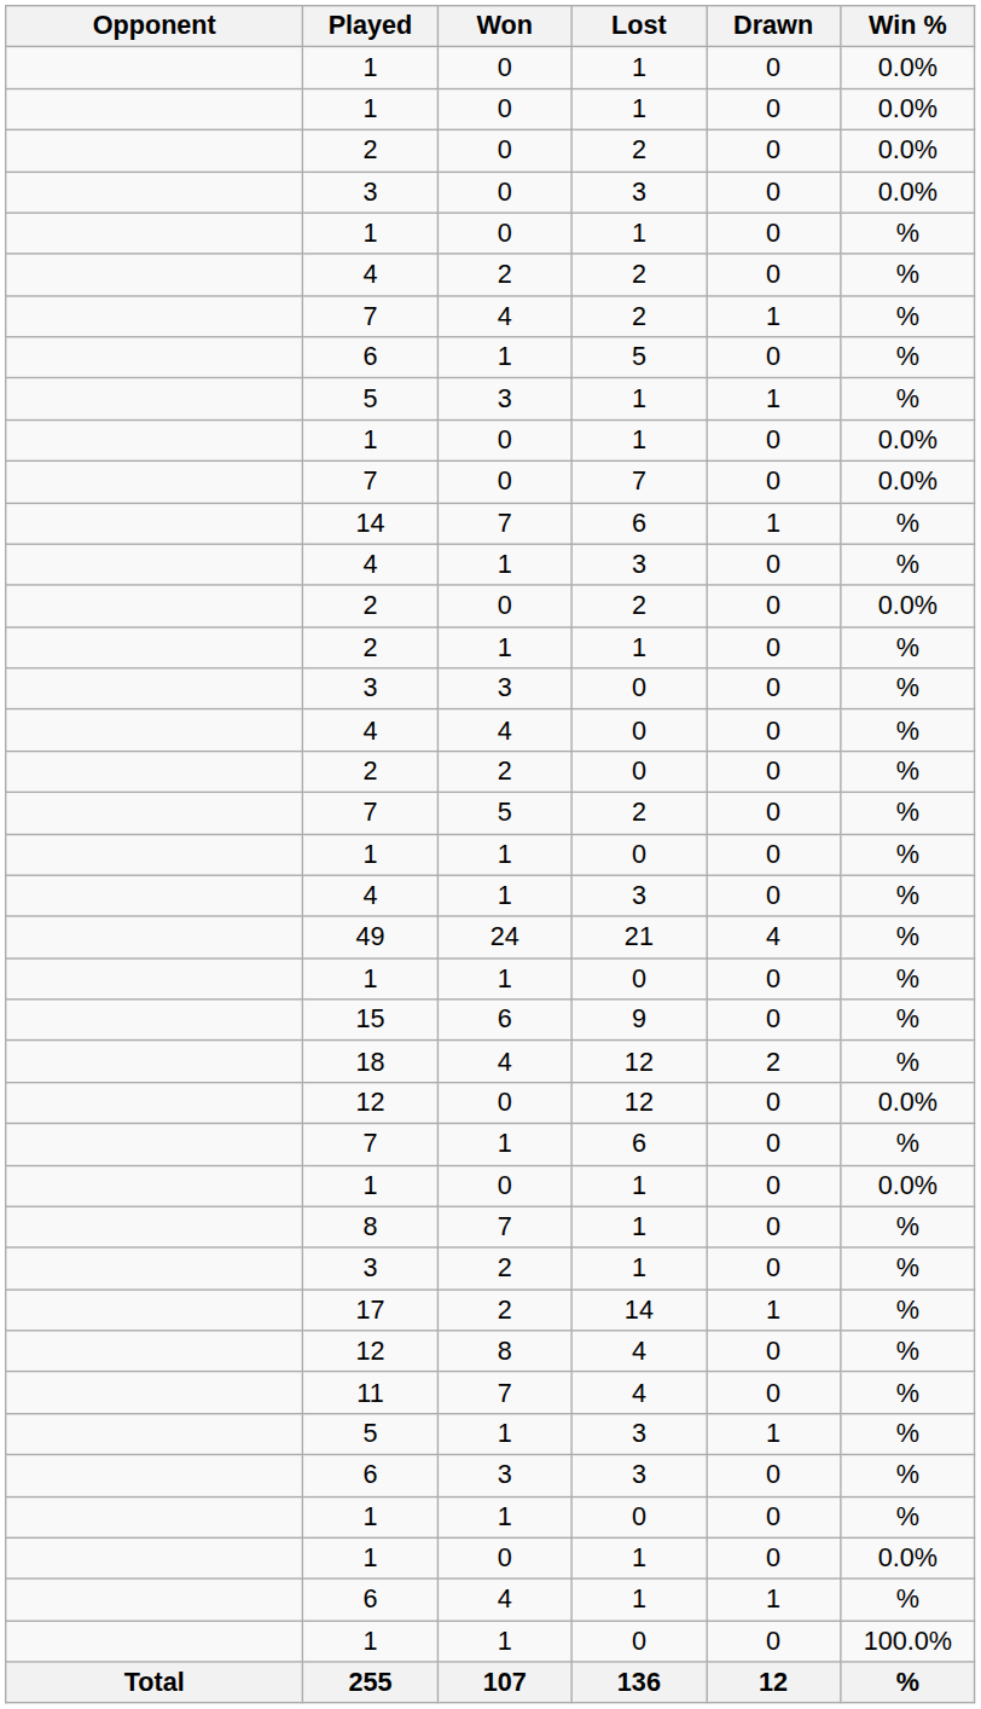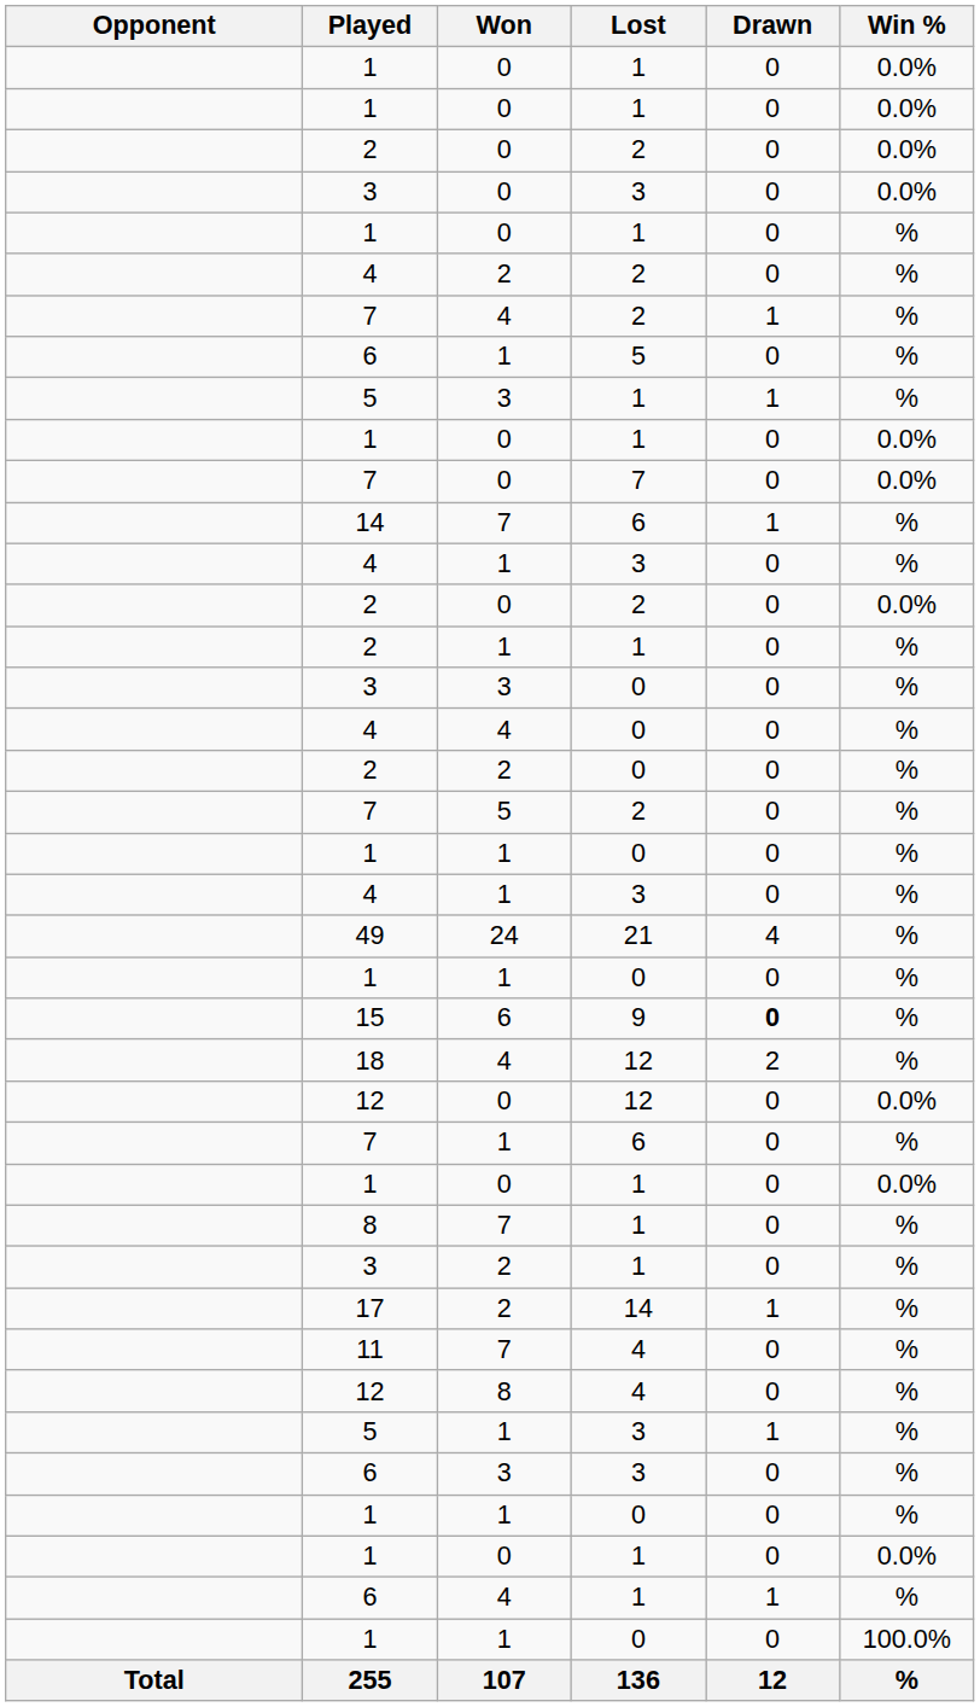 <table class="wikitable sortable" style=text-align:center>
 <tr>
 <th style=width:175px>Opponent</th>
 <th style=width:75px>Played</th>
 <th style=width:75px>Won</th>
 <th style=width:75px>Lost</th>
 <th style=width:75px>Drawn</th>
 <th style=width:75px>Win %</th>
 </tr>
 <tr>
 <td align=left></td>
 <td>1</td>
 <td>0</td>
 <td>1</td>
 <td>0</td>
 <td>0.0%</td>
 </tr>
 <tr>
 <td align=left></td>
 <td>1</td>
 <td>0</td>
 <td>1</td>
 <td>0</td>
 <td>0.0%</td>
 </tr>
 <tr>
 <td align=left></td>
 <td>2</td>
 <td>0</td>
 <td>2</td>
 <td>0</td>
 <td>0.0%</td>
 </tr>
 <tr>
 <td align=left></td>
 <td>3</td>
 <td>0</td>
 <td>3</td>
 <td>0</td>
 <td>0.0%</td>
 </tr>
 <tr>
 <td align=left></td>
 <td>1</td>
 <td>0</td>
 <td>1</td>
 <td>0</td>
 <td>%</td>
 </tr>
 <tr>
 <td align=left></td>
 <td>4</td>
 <td>2</td>
 <td>2</td>
 <td>0</td>
 <td>%</td>
 </tr>
 <tr>
 <td align=left></td>
 <td>7</td>
 <td>4</td>
 <td>2</td>
 <td>1</td>
 <td>%</td>
 </tr>
 <tr>
 <td align=left></td>
 <td>6</td>
 <td>1</td>
 <td>5</td>
 <td>0</td>
 <td>%</td>
 </tr>
 <tr>
 <td align=left></td>
 <td>5</td>
 <td>3</td>
 <td>1</td>
 <td>1</td>
 <td>%</td>
 </tr>
 <tr>
 <td align=left></td>
 <td>1</td>
 <td>0</td>
 <td>1</td>
 <td>0</td>
 <td>0.0%</td>
 </tr>
 <tr>
 <td align=left></td>
 <td>7</td>
 <td>0</td>
 <td>7</td>
 <td>0</td>
 <td>0.0%</td>
 </tr>
 <tr>
 <td align=left></td>
 <td>14</td>
 <td>7</td>
 <td>6</td>
 <td>1</td>
 <td>%</td>
 </tr>
 <tr>
 <td align=left></td>
 <td>4</td>
 <td>1</td>
 <td>3</td>
 <td>0</td>
 <td>%</td>
 </tr>
 <tr>
 <td align=left></td>
 <td>2</td>
 <td>0</td>
 <td>2</td>
 <td>0</td>
 <td>0.0%</td>
 </tr>
 <tr>
 <td align=left></td>
 <td>2</td>
 <td>1</td>
 <td>1</td>
 <td>0</td>
 <td>%</td>
 </tr>
 <tr>
 <td align=left></td>
 <td>3</td>
 <td>3</td>
 <td>0</td>
 <td>0</td>
 <td>%</td>
 </tr>
 <tr>
 <td align=left></td>
 <td>4</td>
 <td>4</td>
 <td>0</td>
 <td>0</td>
 <td>%</td>
 </tr>
 <tr>
 <td align=left></td>
 <td>2</td>
 <td>2</td>
 <td>0</td>
 <td>0</td>
 <td>%</td>
 </tr>
 <tr>
 <td align=left></td>
 <td>7</td>
 <td>5</td>
 <td>2</td>
 <td>0</td>
 <td>%</td>
 </tr>
 <tr>
 <td align=left></td>
 <td>1</td>
 <td>1</td>
 <td>0</td>
 <td>0</td>
 <td>%</td>
 </tr>
 <tr>
 <td align=left></td>
 <td>4</td>
 <td>1</td>
 <td>3</td>
 <td>0</td>
 <td>%</td>
 </tr>
 <tr>
 <td align=left></td>
 <td>49</td>
 <td>24</td>
 <td>21</td>
 <td>4</td>
 <td>%</td>
 </tr>
 <tr>
 <td align=left></td>
 <td>1</td>
 <td>1</td>
 <td>0</td>
 <td>0</td>
 <td>%</td>
 </tr>
 <tr>
 <td align=left></td>
 <td>15</td>
 <td>6</td>
 <td>9</td>
-<td>0</td>
+<td><strong>0</strong></td>
 <td>%</td>
 </tr>
 <tr>
 <td align=left></td>
 <td>18</td>
 <td>4</td>
 <td>12</td>
 <td>2</td>
 <td>%</td>
 </tr>
 <tr>
 <td align=left></td>
 <td>12</td>
 <td>0</td>
 <td>12</td>
 <td>0</td>
 <td>0.0%</td>
 </tr>
 <tr>
 <td align=left></td>
 <td>7</td>
 <td>1</td>
 <td>6</td>
 <td>0</td>
 <td>%</td>
 </tr>
 <tr>
 <td align=left></td>
 <td>1</td>
 <td>0</td>
 <td>1</td>
 <td>0</td>
 <td>0.0%</td>
 </tr>
 <tr>
 <td align=left></td>
 <td>8</td>
 <td>7</td>
 <td>1</td>
 <td>0</td>
 <td>%</td>
 </tr>
 <tr>
 <td align=left></td>
 <td>3</td>
 <td>2</td>
 <td>1</td>
 <td>0</td>
 <td>%</td>
 </tr>
 <tr>
 <td align=left></td>
 <td>17</td>
 <td>2</td>
 <td>14</td>
 <td>1</td>
 <td>%</td>
 </tr>
 <tr>
 <td align=left></td>
-<td>12</td>
-<td>8</td>
+<td>11</td>
+<td>7</td>
 <td>4</td>
 <td>0</td>
 <td>%</td>
 </tr>
 <tr>
 <td align=left></td>
-<td>11</td>
-<td>7</td>
+<td>12</td>
+<td>8</td>
 <td>4</td>
 <td>0</td>
 <td>%</td>
 </tr>
 <tr>
 <td align=left></td>
 <td>5</td>
 <td>1</td>
 <td>3</td>
 <td>1</td>
 <td>%</td>
 </tr>
 <tr>
 <td align=left></td>
 <td>6</td>
 <td>3</td>
 <td>3</td>
 <td>0</td>
 <td>%</td>
 </tr>
 <tr>
 <td align=left></td>
 <td>1</td>
 <td>1</td>
 <td>0</td>
 <td>0</td>
 <td>%</td>
 </tr>
 <tr>
 <td align=left></td>
 <td>1</td>
 <td>0</td>
 <td>1</td>
 <td>0</td>
 <td>0.0%</td>
 </tr>
 <tr>
 <td align=left></td>
 <td>6</td>
 <td>4</td>
 <td>1</td>
 <td>1</td>
 <td>%</td>
 </tr>
 <tr>
 <td align=left></td>
 <td>1</td>
 <td>1</td>
 <td>0</td>
 <td>0</td>
 <td>100.0%</td>
 </tr>
 <tr class="sortbottom">
 <th>Total</th>
 <th>255</th>
 <th>107</th>
 <th>136</th>
 <th>12</th>
 <th>%</th>
 </tr>
 </table>
